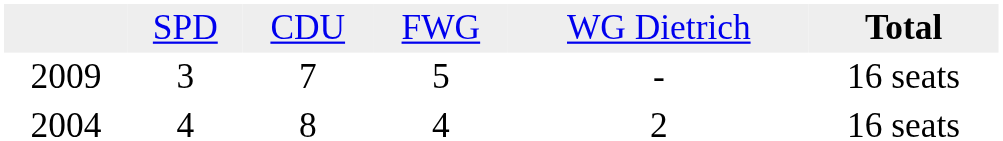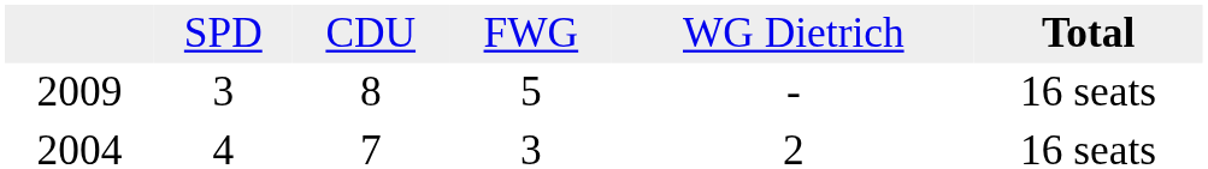 <table border="0" cellpadding="2" cellspacing="0" width="450">
 <tr bgcolor="#eeeeee" align="center">
 <td></td>
 <td><a href='#'>SPD</a></td>
 <td><a href='#'>CDU</a></td>
 <td><a href='#'>FWG</a></td>
 <td><a href='#'>WG Dietrich</a></td>
 <td><strong>Total</strong></td>
 </tr>
 <tr align="center">
 <td>2009</td>
 <td>3</td>
-<td>7</td>
+<td>8</td>
 <td>5</td>
 <td>-</td>
 <td>16 seats</td>
 </tr>
 <tr align="center">
 <td>2004</td>
 <td>4</td>
-<td>8</td>
-<td>4</td>
+<td>7</td>
+<td>3</td>
 <td>2</td>
 <td>16 seats</td>
 </tr>
 </table>
